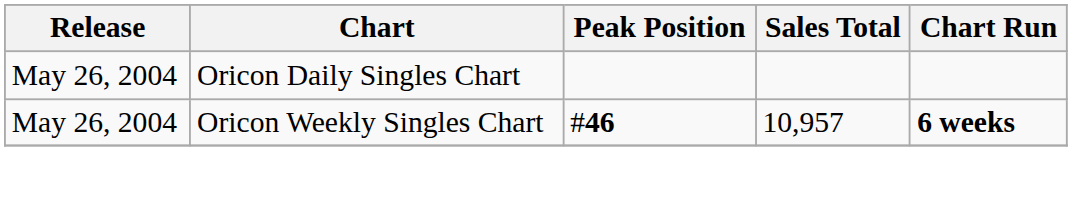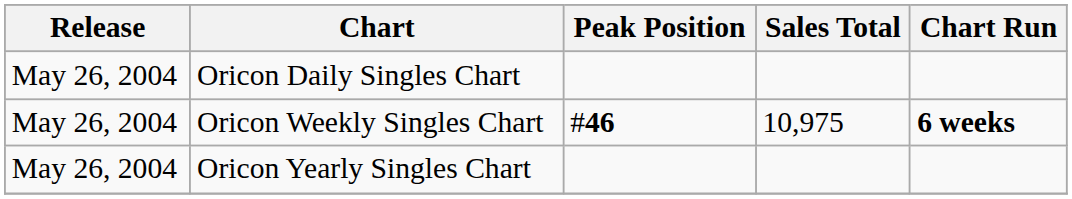 <table class="wikitable" width="575px">
 <tr>
 <th align="left">Release</th>
 <th align="left">Chart</th>
 <th align="left">Peak Position</th>
 <th align="left">Sales Total</th>
 <th align="left">Chart Run</th>
 </tr>
 <tr>
 <td align="left">May 26, 2004</td>
 <td align="left">Oricon Daily Singles Chart</td>
 <td align="left"></td>
 <td align="left"></td>
 <td align="left"></td>
 </tr>
 <tr>
 <td align="left">May 26, 2004</td>
 <td align="left">Oricon Weekly Singles Chart</td>
 <td align="left">#<strong>46</strong></td>
-<td align="left">10,957</td>
+<td align="left">10,975</td>
 <td align="left"><strong>6 weeks</strong></td>
+</tr>
+<tr>
+<td align="left">May 26, 2004</td>
+<td align="left">Oricon Yearly Singles Chart</td>
+<td align="left"></td>
+<td align="left"></td>
+<td align="left"></td>
 </tr>
 <tr>
 </tr>
 </table>
